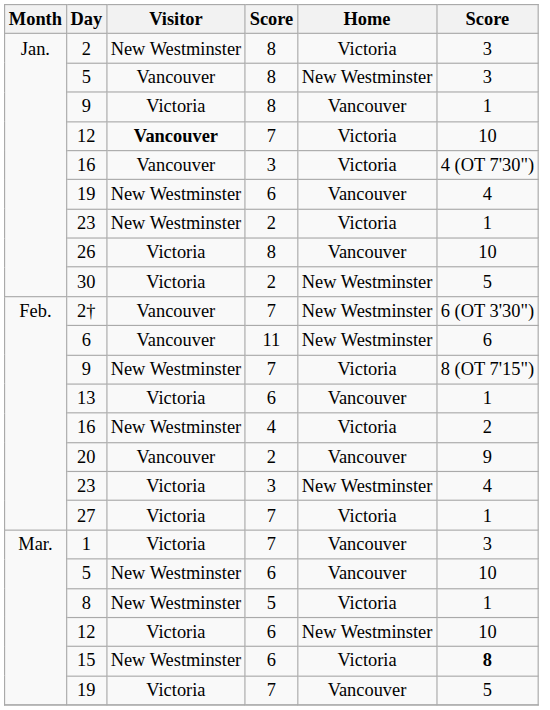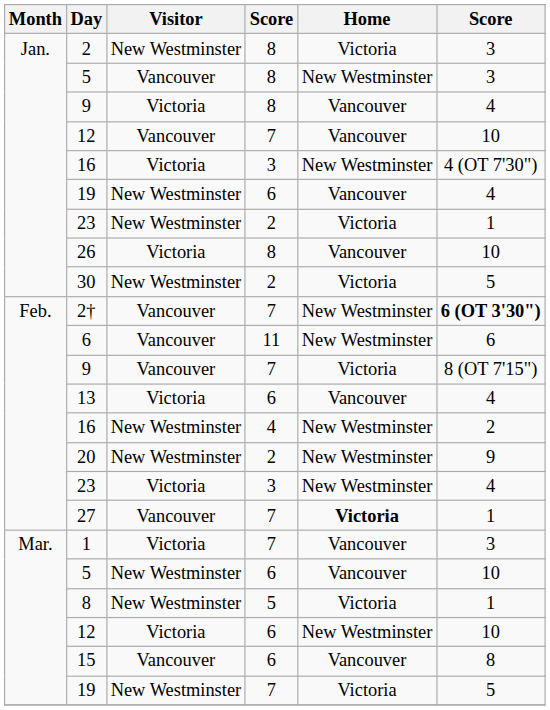 <table class="wikitable" style="text-align:center;">
 <tr>
 <th>Month</th>
 <th>Day</th>
 <th>Visitor</th>
 <th>Score</th>
 <th>Home</th>
 <th>Score</th>
 </tr>
 <tr>
 <td rowspan=9 valign=top>Jan.</td>
 <td>2</td>
 <td>New Westminster</td>
 <td>8</td>
 <td>Victoria</td>
 <td>3</td>
 </tr>
 <tr>
 <td>5</td>
 <td>Vancouver</td>
 <td>8</td>
 <td>New Westminster</td>
 <td>3</td>
 </tr>
 <tr>
 <td>9</td>
 <td>Victoria</td>
 <td>8</td>
 <td>Vancouver</td>
-<td>1</td>
+<td>4</td>
 </tr>
 <tr>
 <td>12</td>
-<td><strong>Vancouver</strong></td>
+<td>Vancouver</td>
 <td>7</td>
-<td>Victoria</td>
+<td>Vancouver</td>
 <td>10</td>
 </tr>
 <tr>
 <td>16</td>
-<td>Vancouver</td>
+<td>Victoria</td>
 <td>3</td>
-<td>Victoria</td>
+<td>New Westminster</td>
 <td>4 (OT 7'30")</td>
 </tr>
 <tr>
 <td>19</td>
 <td>New Westminster</td>
 <td>6</td>
 <td>Vancouver</td>
 <td>4</td>
 </tr>
 <tr>
 <td>23</td>
 <td>New Westminster</td>
 <td>2</td>
 <td>Victoria</td>
 <td>1</td>
 </tr>
 <tr>
 <td>26</td>
 <td>Victoria</td>
 <td>8</td>
 <td>Vancouver</td>
 <td>10</td>
 </tr>
 <tr>
 <td>30</td>
+<td>New Westminster</td>
+<td>2</td>
 <td>Victoria</td>
-<td>2</td>
-<td>New Westminster</td>
 <td>5</td>
 </tr>
 <tr>
 <td rowspan=8 valign=top>Feb.</td>
 <td>2†</td>
 <td>Vancouver</td>
 <td>7</td>
 <td>New Westminster</td>
-<td>6 (OT 3'30")</td>
+<td><strong>6 (OT 3'30")</strong></td>
 </tr>
 <tr>
 <td>6</td>
 <td>Vancouver</td>
 <td>11</td>
 <td>New Westminster</td>
 <td>6</td>
 </tr>
 <tr>
 <td>9</td>
-<td>New Westminster</td>
+<td>Vancouver</td>
 <td>7</td>
 <td>Victoria</td>
 <td>8 (OT 7'15")</td>
 </tr>
 <tr>
 <td>13</td>
 <td>Victoria</td>
 <td>6</td>
 <td>Vancouver</td>
-<td>1</td>
+<td>4</td>
 </tr>
 <tr>
 <td>16</td>
 <td>New Westminster</td>
 <td>4</td>
-<td>Victoria</td>
+<td>New Westminster</td>
 <td>2</td>
 </tr>
 <tr>
 <td>20</td>
-<td>Vancouver</td>
+<td>New Westminster</td>
 <td>2</td>
-<td>Vancouver</td>
+<td>New Westminster</td>
 <td>9</td>
 </tr>
 <tr>
 <td>23</td>
 <td>Victoria</td>
 <td>3</td>
 <td>New Westminster</td>
 <td>4</td>
 </tr>
 <tr>
 <td>27</td>
-<td>Victoria</td>
+<td>Vancouver</td>
 <td>7</td>
-<td>Victoria</td>
+<td><strong>Victoria</strong></td>
 <td>1</td>
 </tr>
 <tr>
 <td rowspan=6  valign=top>Mar.</td>
 <td>1</td>
 <td>Victoria</td>
 <td>7</td>
 <td>Vancouver</td>
 <td>3</td>
 </tr>
 <tr>
 <td>5</td>
 <td>New Westminster</td>
 <td>6</td>
 <td>Vancouver</td>
 <td>10</td>
 </tr>
 <tr>
 <td>8</td>
 <td>New Westminster</td>
 <td>5</td>
 <td>Victoria</td>
 <td>1</td>
 </tr>
 <tr>
 <td>12</td>
 <td>Victoria</td>
 <td>6</td>
 <td>New Westminster</td>
 <td>10</td>
 </tr>
 <tr>
 <td>15</td>
-<td>New Westminster</td>
+<td>Vancouver</td>
 <td>6</td>
-<td>Victoria</td>
-<td><strong>8</strong></td>
+<td>Vancouver</td>
+<td>8</td>
 </tr>
 <tr>
 <td>19</td>
+<td>New Westminster</td>
+<td>7</td>
 <td>Victoria</td>
-<td>7</td>
-<td>Vancouver</td>
 <td>5</td>
 </tr>
 <tr>
 </tr>
 </table>
